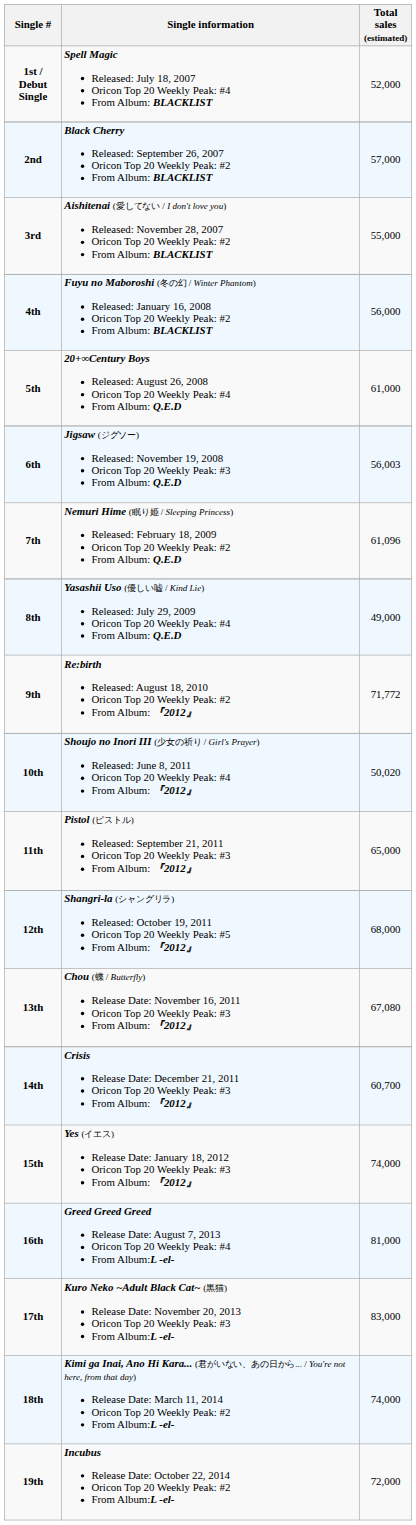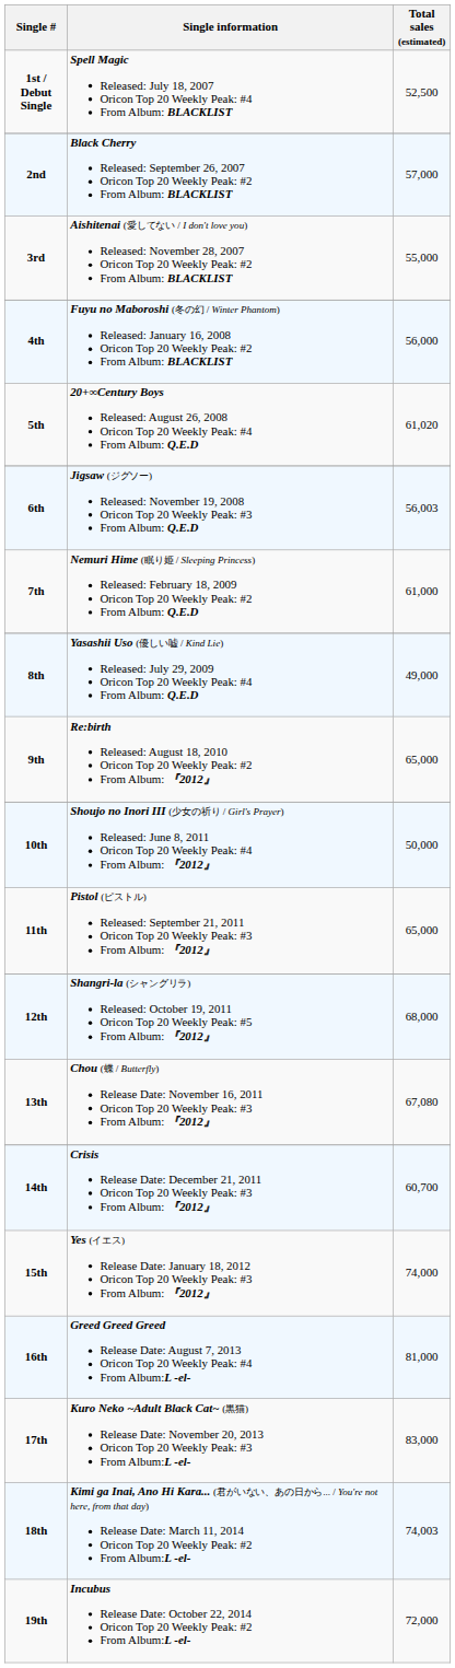 <table class="wikitable" width="600px">
 <tr bgcolor="#CCCCCC">
 <th align="left">Single #</th>
 <th align="left">Single information</th>
 <th align="left">Total sales<br><small>(estimated)</small></th>
 </tr>
 <tr>
 <td align="center"><strong>1st / <br>Debut Single</strong></td>
 <td align="left"><strong><em>Spell Magic</em></strong><br><ul><li>Released:  July 18, 2007</li><li>Oricon Top 20 Weekly Peak: #4</li><li>From Album: <strong><em>BLACKLIST</em></strong></li></ul></td>
-<td align="center">52,000</td>
+<td align="center">52,500</td>
 </tr>
 <tr>
 </tr>
 <tr bgcolor="#F0F8FF">
 <td align="center"><strong>2nd</strong></td>
 <td align="left"><strong><em>Black Cherry</em></strong><br><ul><li>Released:  September 26, 2007</li><li>Oricon Top 20 Weekly Peak: #2</li><li>From Album: <strong><em>BLACKLIST</em></strong></li></ul></td>
 <td align="center">57,000</td>
 </tr>
 <tr>
 <td align="center"><strong>3rd</strong></td>
 <td align="left"><strong><em>Aishitenai</em></strong> <small>(愛してない / <em>I don't love you</em>)</small><br><ul><li>Released:  November 28, 2007</li><li>Oricon Top 20 Weekly Peak: #2</li><li>From Album: <strong><em>BLACKLIST</em></strong></li></ul></td>
 <td align="center">55,000</td>
 </tr>
 <tr>
 </tr>
 <tr bgcolor="#F0F8FF">
 <td align="center"><strong>4th</strong></td>
 <td align="left"><strong><em>Fuyu no Maboroshi</em></strong> <small>(冬の幻 / <em>Winter Phantom</em>)</small><br><ul><li>Released:  January 16, 2008</li><li>Oricon Top 20 Weekly Peak: #2</li><li>From Album: <strong><em>BLACKLIST</em></strong></li></ul></td>
 <td align="center">56,000</td>
 </tr>
 <tr>
 <td align="center"><strong>5th</strong></td>
 <td align="left"><strong><em>20+∞Century Boys</em></strong><br><ul><li>Released:  August 26, 2008</li><li>Oricon Top 20 Weekly Peak: #4</li><li>From Album: <strong><em>Q.E.D</em></strong></li></ul></td>
-<td align="center">61,000</td>
+<td align="center">61,020</td>
 </tr>
 <tr>
 </tr>
 <tr bgcolor="#F0F8FF">
 <td align="center"><strong>6th</strong></td>
 <td align="left"><strong><em>Jigsaw</em></strong> <small>(ジグソー)</small><br><ul><li>Released:  November 19, 2008</li><li>Oricon Top 20 Weekly Peak: #3</li><li>From Album: <strong><em>Q.E.D</em></strong></li></ul></td>
 <td align="center">56,003</td>
 </tr>
 <tr>
 <td align="center"><strong>7th</strong></td>
 <td align="left"><strong><em>Nemuri Hime</em></strong> <small>(眠り姫 / <em>Sleeping Princess</em>)</small><br><ul><li>Released:  February 18, 2009</li><li>Oricon Top 20 Weekly Peak: #2</li><li>From Album: <strong><em>Q.E.D</em></strong></li></ul></td>
-<td align="center">61,096</td>
+<td align="center">61,000</td>
 </tr>
 <tr>
 </tr>
 <tr bgcolor="#F0F8FF">
 <td align="center"><strong>8th</strong></td>
 <td align="left"><strong><em>Yasashii Uso</em></strong> <small>(優しい嘘 / <em>Kind Lie</em>)</small><br><ul><li>Released:  July 29, 2009</li><li>Oricon Top 20 Weekly Peak: #4</li><li>From Album: <strong><em>Q.E.D</em></strong></li></ul></td>
 <td align="center">49,000</td>
 </tr>
 <tr>
 <td align="center"><strong>9th</strong></td>
 <td align="left"><strong><em>Re:birth</em></strong><br><ul><li>Released:  August 18, 2010</li><li>Oricon Top 20 Weekly Peak: #2</li><li>From Album: <strong><em>『2012』</em></strong></li></ul></td>
-<td align="center">71,772</td>
+<td align="center">65,000</td>
 </tr>
 <tr>
 </tr>
 <tr bgcolor="#F0F8FF">
 <td align="center"><strong>10th</strong></td>
 <td align="left"><strong><em>Shoujo no Inori III</em></strong> <small>(少女の祈り / <em>Girl's Prayer</em>)</small><br><ul><li>Released: June 8, 2011</li><li>Oricon Top 20 Weekly Peak: #4</li><li>From Album: <strong><em>『2012』</em></strong></li></ul></td>
-<td align="center">50,020</td>
+<td align="center">50,000</td>
 </tr>
 <tr>
 <td align="center"><strong>11th</strong></td>
 <td align="left"><strong><em>Pistol</em></strong> <small>(ピストル)</small><br><ul><li>Released:  September 21, 2011</li><li>Oricon Top 20 Weekly Peak: #3</li><li>From Album: <strong><em>『2012』</em></strong></li></ul></td>
 <td align="center">65,000</td>
 </tr>
 <tr>
 </tr>
 <tr bgcolor="#F0F8FF">
 <td align="center"><strong>12th</strong></td>
 <td align="left"><strong><em>Shangri-la</em></strong> <small>(シャングリラ)</small><br><ul><li>Released:  October 19, 2011</li><li>Oricon Top 20 Weekly Peak: #5</li><li>From Album: <strong><em>『2012』</em></strong></li></ul></td>
 <td align="center">68,000</td>
 </tr>
 <tr>
 <td align="center"><strong>13th</strong></td>
 <td align="left"><strong><em>Chou</em></strong> <small>(蝶 / <em>Butterfly</em>)</small><br><ul><li>Release Date:  November 16, 2011</li><li>Oricon Top 20 Weekly Peak: #3</li><li>From Album: <strong><em>『2012』</em></strong></li></ul></td>
 <td align="center">67,080</td>
 </tr>
 <tr>
 </tr>
 <tr bgcolor="#F0F8FF">
 <td align="center"><strong>14th</strong></td>
 <td align="left"><strong><em>Crisis</em></strong><br><ul><li>Release Date:  December 21, 2011</li><li>Oricon Top 20 Weekly Peak: #3</li><li>From Album: <strong><em>『2012』</em></strong></li></ul></td>
 <td align="center">60,700</td>
 </tr>
 <tr>
 <td align="center"><strong>15th</strong></td>
 <td align="left"><strong><em>Yes</em></strong> <small>(イエス)</small><br><ul><li>Release Date:  January 18, 2012</li><li>Oricon Top 20 Weekly Peak: #3</li><li>From Album: <strong><em>『2012』</em></strong></li></ul></td>
 <td align="center">74,000</td>
 </tr>
 <tr bgcolor="#F0F8FF">
 <td align="center"><strong>16th</strong></td>
 <td align="left"><strong><em>Greed Greed Greed</em></strong><br><ul><li>Release Date:  August 7, 2013</li><li>Oricon Top 20 Weekly Peak: #4</li><li>From Album:<strong><em>L -el-</em></strong></li></ul></td>
 <td align="center">81,000</td>
 </tr>
 <tr>
 <td align="center"><strong>17th</strong></td>
 <td align="left"><strong><em>Kuro Neko ~Adult Black Cat~</em></strong> <small>(黒猫)</small><br><ul><li>Release Date:  November 20, 2013</li><li>Oricon Top 20 Weekly Peak: #3</li><li>From Album:<strong><em>L -el-</em></strong></li></ul></td>
 <td align="center">83,000</td>
 </tr>
 <tr bgcolor="#F0F8FF">
 <td align="center"><strong>18th</strong></td>
 <td align="left"><strong><em>Kimi ga Inai, Ano Hi Kara...</em></strong> <small>(君がいない、あの日から... / <em>You're not here, from that day</em>)</small><br><ul><li>Release Date:  March 11, 2014</li><li>Oricon Top 20 Weekly Peak: #2</li><li>From Album:<strong><em>L -el-</em></strong></li></ul></td>
-<td align="center">74,000</td>
+<td align="center">74,003</td>
 </tr>
 <tr>
 <td align="center"><strong>19th</strong></td>
 <td align="left"><strong><em>Incubus</em></strong><br><ul><li>Release Date:  October 22, 2014</li><li>Oricon Top 20 Weekly Peak: #2</li><li>From Album:<strong><em>L -el-</em></strong></li></ul></td>
 <td align="center">72,000</td>
 </tr>
 </table>
